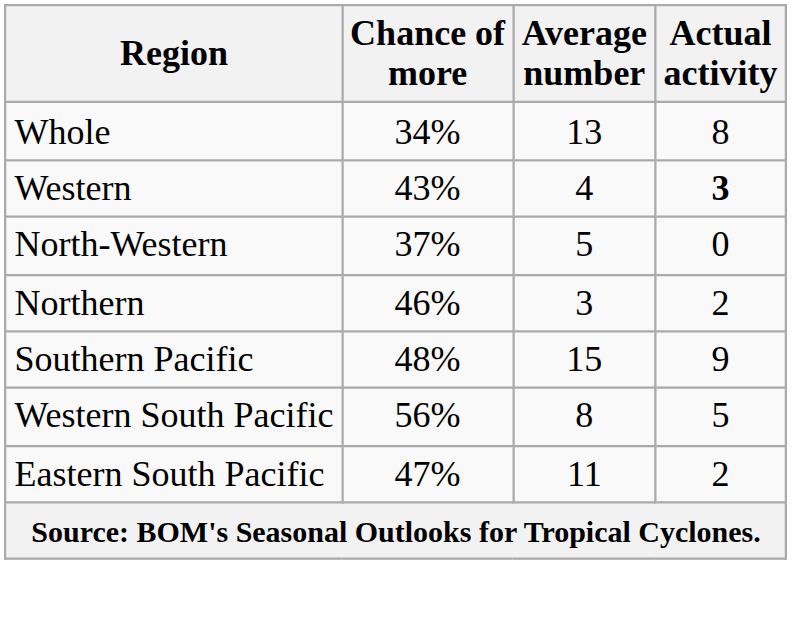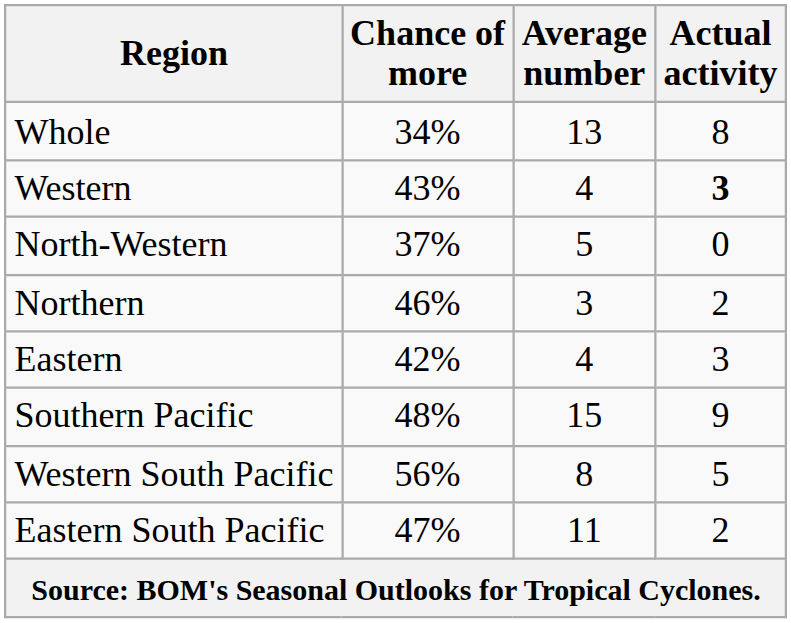 <table class="wikitable" style="float:right">
 <tr>
 <th>Region</th>
 <th>Chance of<br>more</th>
 <th>Average<br>number</th>
 <th>Actual<br>activity</th>
 </tr>
 <tr>
 <td>Whole</td>
 <td style="text-align:center;">34%</td>
 <td style="text-align:center;">13</td>
 <td style="text-align:center;">8</td>
 </tr>
 <tr>
 <td>Western </td>
 <td style="text-align:center;">43%</td>
 <td style="text-align:center;">4</td>
 <td style="text-align:center;"><strong>3</strong></td>
 </tr>
 <tr>
 <td>North-Western </td>
 <td style="text-align:center;">37%</td>
 <td style="text-align:center;">5</td>
 <td style="text-align:center;">0</td>
 </tr>
 <tr>
 <td>Northern </td>
 <td style="text-align:center;">46%</td>
 <td style="text-align:center;">3</td>
 <td style="text-align:center;">2</td>
 </tr>
 <tr>
+<td>Eastern </td>
+<td style="text-align:center;">42%</td>
+<td style="text-align:center;">4</td>
+<td style="text-align:center;">3</td>
+</tr>
+<tr>
 <td>Southern Pacific</td>
 <td style="text-align:center;">48%</td>
 <td style="text-align:center;">15</td>
 <td style="text-align:center;">9</td>
 </tr>
 <tr>
 <td>Western South Pacific</td>
 <td style="text-align:center;">56%</td>
 <td style="text-align:center;">8</td>
 <td style="text-align:center;">5</td>
 </tr>
 <tr>
 <td>Eastern South Pacific</td>
 <td style="text-align:center;">47%</td>
 <td style="text-align:center;">11</td>
 <td style="text-align:center;">2 </td>
 </tr>
 <tr>
 <th colspan="4"><small>Source: BOM's Seasonal Outlooks for Tropical Cyclones.</small></th>
 </tr>
 </table>
